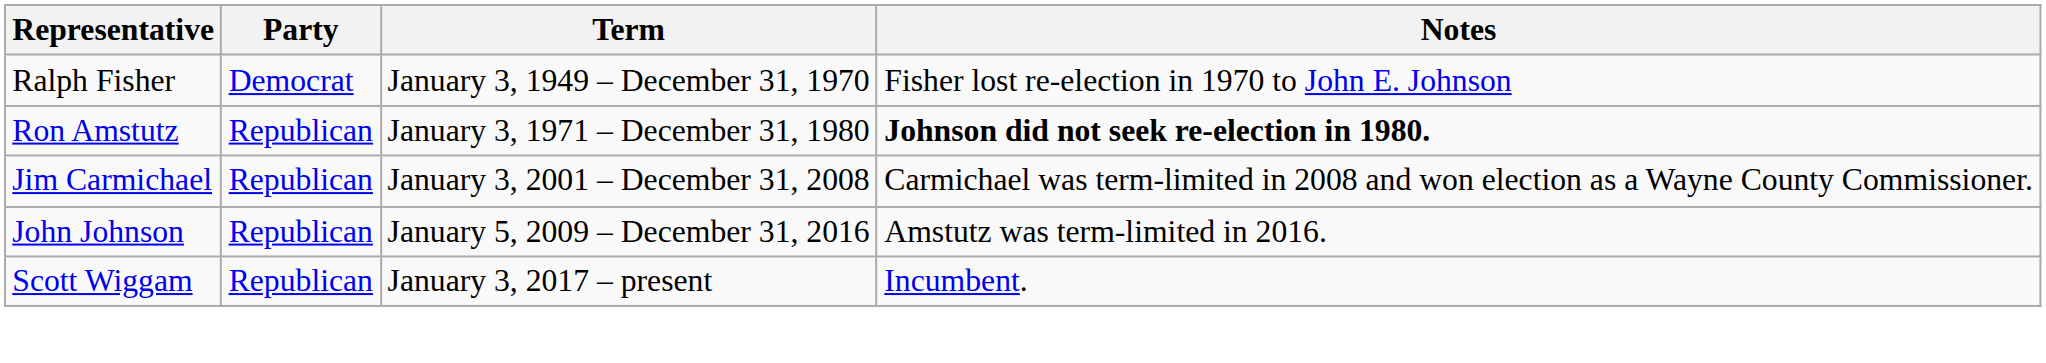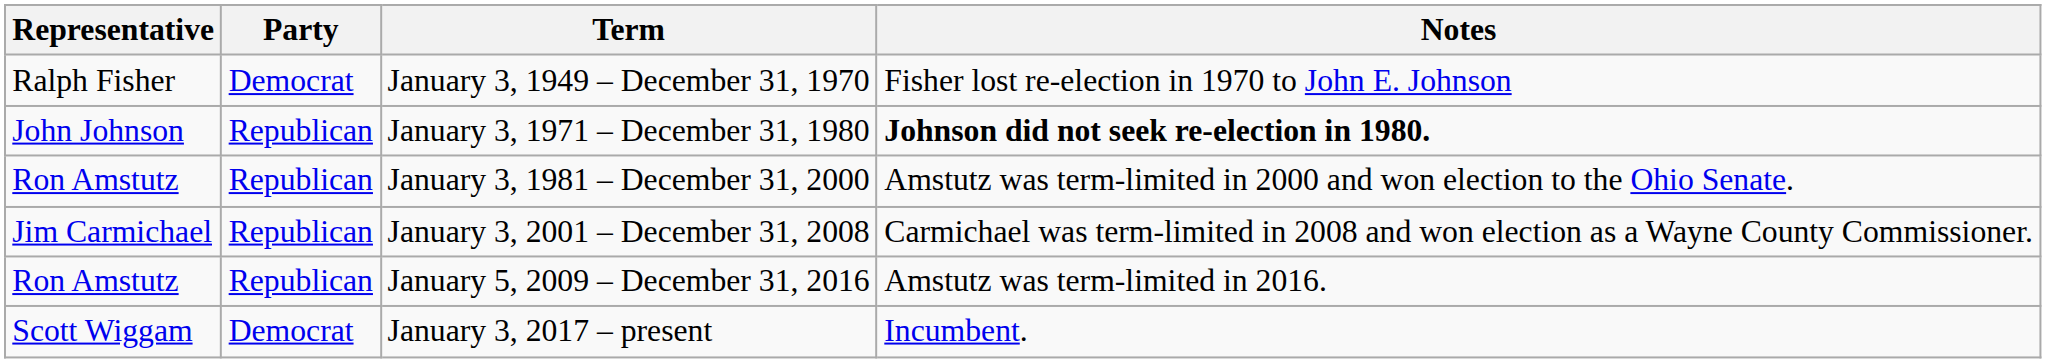 <table class=wikitable>
 <tr valign=bottom>
 <th>Representative</th>
 <th>Party</th>
 <th>Term</th>
 <th>Notes</th>
 </tr>
 <tr>
 <td>Ralph Fisher</td>
 <td><a href='#'>Democrat</a></td>
 <td>January 3, 1949 – December 31, 1970</td>
 <td>Fisher lost re-election in 1970 to <a href='#'>John E. Johnson</a></td>
 </tr>
 <tr>
-<td><a href='#'>Ron Amstutz</a></td>
+<td><a href='#'>John Johnson</a></td>
 <td><a href='#'>Republican</a></td>
 <td>January 3, 1971 – December 31, 1980</td>
 <td><strong>Johnson did not seek re-election in 1980.</strong></td>
+</tr>
+<tr>
+<td><a href='#'>Ron Amstutz</a></td>
+<td><a href='#'>Republican</a></td>
+<td>January 3, 1981 – December 31, 2000</td>
+<td>Amstutz was term-limited in 2000 and won election to the <a href='#'>Ohio Senate</a>.</td>
 </tr>
 <tr>
 <td><a href='#'>Jim Carmichael</a></td>
 <td><a href='#'>Republican</a></td>
 <td>January 3, 2001 – December 31, 2008</td>
 <td>Carmichael was term-limited in 2008 and won election as a Wayne County Commissioner.</td>
 </tr>
 <tr>
-<td><a href='#'>John Johnson</a></td>
+<td><a href='#'>Ron Amstutz</a></td>
 <td><a href='#'>Republican</a></td>
 <td>January 5, 2009 – December 31, 2016</td>
 <td>Amstutz was term-limited in 2016.</td>
 </tr>
 <tr>
 <td><a href='#'>Scott Wiggam</a></td>
-<td><a href='#'>Republican</a></td>
+<td><a href='#'>Democrat</a></td>
 <td>January 3, 2017 – present</td>
 <td><a href='#'>Incumbent</a>.</td>
 </tr>
 </table>
